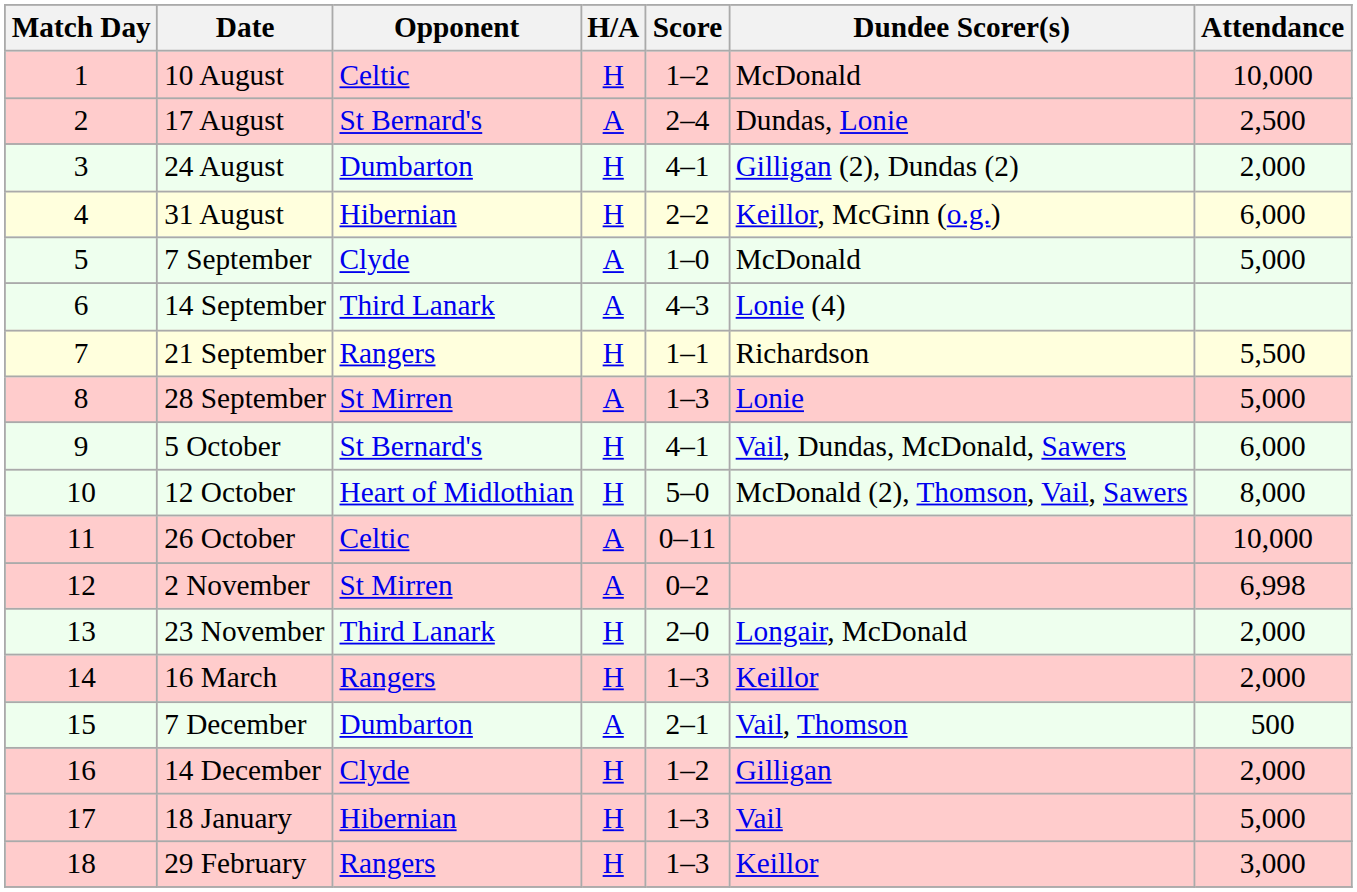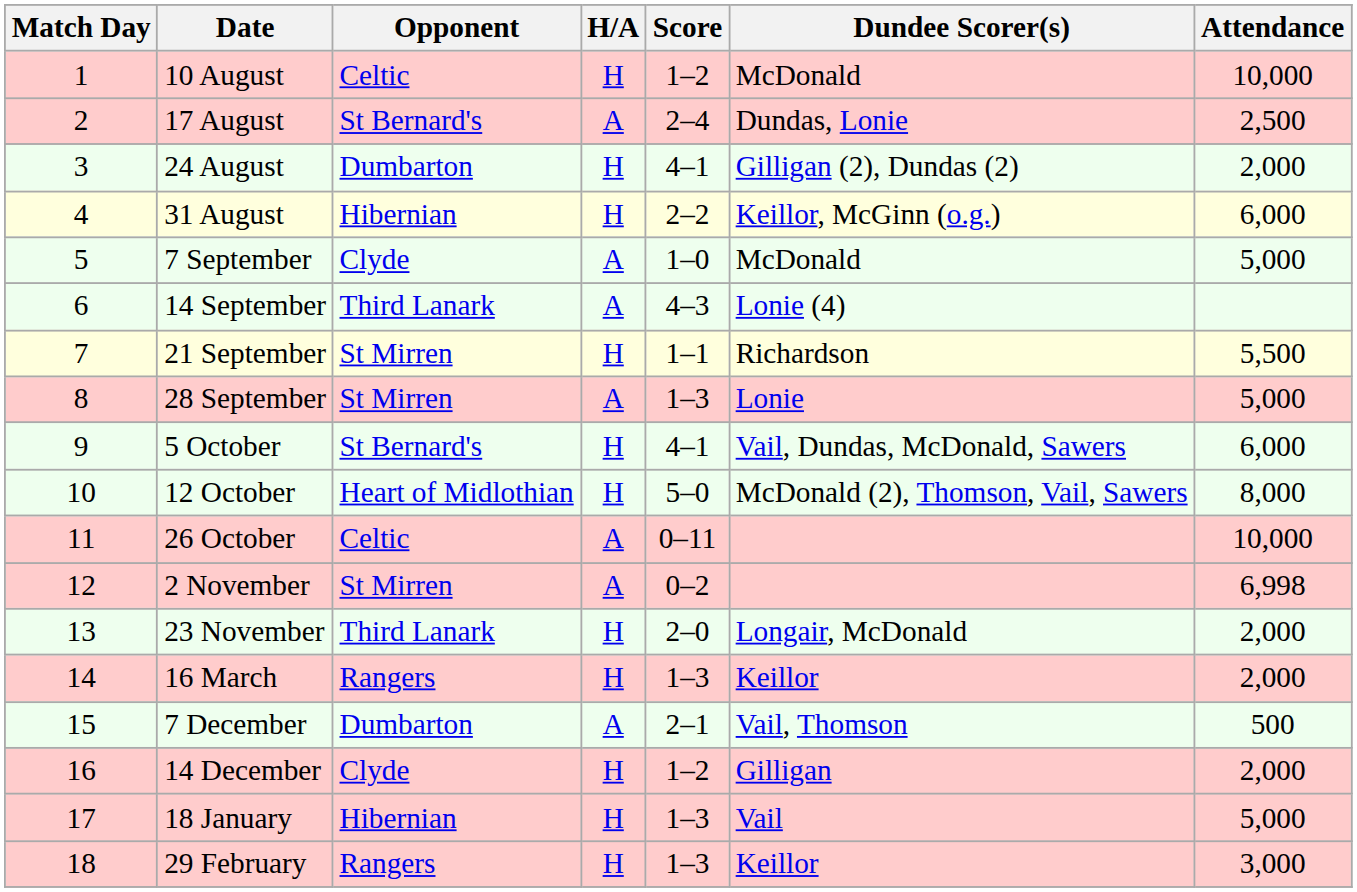 <table class="wikitable" style="text-align:center">
 <tr>
 <th>Match Day</th>
 <th>Date</th>
 <th>Opponent</th>
 <th>H/A</th>
 <th>Score</th>
 <th>Dundee Scorer(s)</th>
 <th>Attendance</th>
 </tr>
 <tr bgcolor="#FFCCCC">
 <td>1</td>
 <td align="left">10 August</td>
 <td align="left"><a href='#'>Celtic</a></td>
 <td><a href='#'>H</a></td>
 <td>1–2</td>
 <td align="left">McDonald</td>
 <td>10,000</td>
 </tr>
 <tr bgcolor="#FFCCCC">
 <td>2</td>
 <td align="left">17 August</td>
 <td align="left"><a href='#'>St Bernard's</a></td>
 <td><a href='#'>A</a></td>
 <td>2–4</td>
 <td align="left">Dundas, <a href='#'>Lonie</a></td>
 <td>2,500</td>
 </tr>
 <tr bgcolor="#EEFFEE">
 <td>3</td>
 <td align="left">24 August</td>
 <td align="left"><a href='#'>Dumbarton</a></td>
 <td><a href='#'>H</a></td>
 <td>4–1</td>
 <td align="left"><a href='#'>Gilligan</a> (2), Dundas (2)</td>
 <td>2,000</td>
 </tr>
 <tr bgcolor="#FFFFDD">
 <td>4</td>
 <td align="left">31 August</td>
 <td align="left"><a href='#'>Hibernian</a></td>
 <td><a href='#'>H</a></td>
 <td>2–2</td>
 <td align="left"><a href='#'>Keillor</a>, McGinn (<a href='#'>o.g.</a>)</td>
 <td>6,000</td>
 </tr>
 <tr bgcolor="#EEFFEE">
 <td>5</td>
 <td align="left">7 September</td>
 <td align="left"><a href='#'>Clyde</a></td>
 <td><a href='#'>A</a></td>
 <td>1–0</td>
 <td align="left">McDonald</td>
 <td>5,000</td>
 </tr>
 <tr bgcolor="#EEFFEE">
 <td>6</td>
 <td align="left">14 September</td>
 <td align="left"><a href='#'>Third Lanark</a></td>
 <td><a href='#'>A</a></td>
 <td>4–3</td>
 <td align="left"><a href='#'>Lonie</a> (4)</td>
 <td></td>
 </tr>
 <tr bgcolor="#FFFFDD">
 <td>7</td>
 <td align="left">21 September</td>
-<td align="left"><a href='#'>Rangers</a></td>
+<td align="left"><a href='#'>St Mirren</a></td>
 <td><a href='#'>H</a></td>
 <td>1–1</td>
 <td align="left">Richardson</td>
 <td>5,500</td>
 </tr>
 <tr bgcolor="#FFCCCC">
 <td>8</td>
 <td align="left">28 September</td>
 <td align="left"><a href='#'>St Mirren</a></td>
 <td><a href='#'>A</a></td>
 <td>1–3</td>
 <td align="left"><a href='#'>Lonie</a></td>
 <td>5,000</td>
 </tr>
 <tr bgcolor="#EEFFEE">
 <td>9</td>
 <td align="left">5 October</td>
 <td align="left"><a href='#'>St Bernard's</a></td>
 <td><a href='#'>H</a></td>
 <td>4–1</td>
 <td align="left"><a href='#'>Vail</a>, Dundas, McDonald, <a href='#'>Sawers</a></td>
 <td>6,000</td>
 </tr>
 <tr bgcolor="#EEFFEE">
 <td>10</td>
 <td align="left">12 October</td>
 <td align="left"><a href='#'>Heart of Midlothian</a></td>
 <td><a href='#'>H</a></td>
 <td>5–0</td>
 <td align="left">McDonald (2), <a href='#'>Thomson</a>, <a href='#'>Vail</a>, <a href='#'>Sawers</a></td>
 <td>8,000</td>
 </tr>
 <tr bgcolor="#FFCCCC">
 <td>11</td>
 <td align="left">26 October</td>
 <td align="left"><a href='#'>Celtic</a></td>
 <td><a href='#'>A</a></td>
 <td>0–11</td>
 <td align="left"></td>
 <td>10,000</td>
 </tr>
 <tr bgcolor="#FFCCCC">
 <td>12</td>
 <td align="left">2 November</td>
 <td align="left"><a href='#'>St Mirren</a></td>
 <td><a href='#'>A</a></td>
 <td>0–2</td>
 <td align="left"></td>
 <td>6,998</td>
 </tr>
 <tr bgcolor="#EEFFEE">
 <td>13</td>
 <td align="left">23 November</td>
 <td align="left"><a href='#'>Third Lanark</a></td>
 <td><a href='#'>H</a></td>
 <td>2–0</td>
 <td align="left"><a href='#'>Longair</a>, McDonald</td>
 <td>2,000</td>
 </tr>
 <tr bgcolor="#FFCCCC">
 <td>14</td>
 <td align="left">16 March</td>
 <td align="left"><a href='#'>Rangers</a></td>
 <td><a href='#'>H</a></td>
 <td>1–3</td>
 <td align="left"><a href='#'>Keillor</a></td>
 <td>2,000</td>
 </tr>
 <tr bgcolor="#EEFFEE">
 <td>15</td>
 <td align="left">7 December</td>
 <td align="left"><a href='#'>Dumbarton</a></td>
 <td><a href='#'>A</a></td>
 <td>2–1</td>
 <td align="left"><a href='#'>Vail</a>, <a href='#'>Thomson</a></td>
 <td>500</td>
 </tr>
 <tr bgcolor="#FFCCCC">
 <td>16</td>
 <td align="left">14 December</td>
 <td align="left"><a href='#'>Clyde</a></td>
 <td><a href='#'>H</a></td>
 <td>1–2</td>
 <td align="left"><a href='#'>Gilligan</a></td>
 <td>2,000</td>
 </tr>
 <tr bgcolor="#FFCCCC">
 <td>17</td>
 <td align="left">18 January</td>
 <td align="left"><a href='#'>Hibernian</a></td>
 <td><a href='#'>H</a></td>
 <td>1–3</td>
 <td align="left"><a href='#'>Vail</a></td>
 <td>5,000</td>
 </tr>
 <tr bgcolor="#FFCCCC">
 <td>18</td>
 <td align="left">29 February</td>
 <td align="left"><a href='#'>Rangers</a></td>
 <td><a href='#'>H</a></td>
 <td>1–3</td>
 <td align="left"><a href='#'>Keillor</a></td>
 <td>3,000</td>
 </tr>
 </table>
